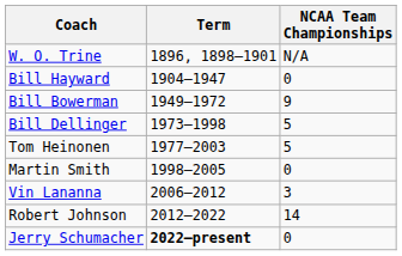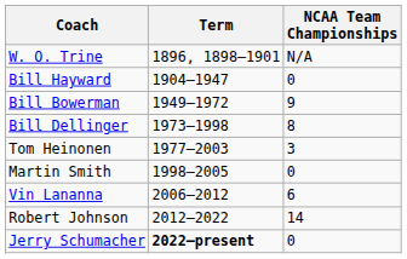 <table class="wikitable">
 <tr>
 <th>Coach</th>
 <th>Term</th>
 <th scope="col" width="60">NCAA Team Championships</th>
 </tr>
 <tr>
 <td><a href='#'>W. O. Trine</a></td>
 <td>1896, 1898–1901</td>
 <td>N/A</td>
 </tr>
 <tr>
 <td><a href='#'>Bill Hayward</a></td>
 <td>1904–1947</td>
 <td>0</td>
 </tr>
 <tr>
 <td><a href='#'>Bill Bowerman</a></td>
 <td>1949–1972</td>
 <td>9</td>
 </tr>
 <tr>
 <td><a href='#'>Bill Dellinger</a></td>
 <td>1973–1998</td>
-<td>5</td>
+<td>8</td>
 </tr>
 <tr>
 <td>Tom Heinonen</td>
 <td>1977–2003</td>
-<td>5</td>
+<td>3</td>
 </tr>
 <tr>
 <td>Martin Smith</td>
 <td>1998–2005</td>
 <td>0</td>
 </tr>
 <tr>
 <td><a href='#'>Vin Lananna</a></td>
 <td>2006–2012</td>
-<td>3</td>
+<td>6</td>
 </tr>
 <tr>
 <td>Robert Johnson</td>
 <td>2012–2022</td>
 <td>14</td>
 </tr>
 <tr>
 <td><a href='#'>Jerry Schumacher</a></td>
 <td><strong>2022–present</strong></td>
 <td>0</td>
 </tr>
 </table>
